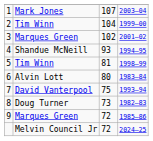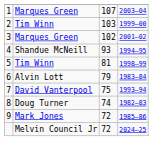 <table class="wikitable">
 <tr>
 </tr>
 <tr>
 <td>1</td>
-<td><a href='#'>Mark Jones</a></td>
+<td><a href='#'>Marques Green</a></td>
 <td>107</td>
 <td style="font-size:80%;"><a href='#'>2003–04</a></td>
 </tr>
 <tr>
 <td>2</td>
 <td><a href='#'>Tim Winn</a></td>
-<td>104</td>
+<td>103</td>
 <td style="font-size:80%;"><a href='#'>1999–00</a></td>
 </tr>
 <tr>
 <td>3</td>
 <td><a href='#'>Marques Green</a></td>
 <td>102</td>
 <td style="font-size:80%;"><a href='#'>2001–02</a></td>
 </tr>
 <tr>
 <td>4</td>
 <td>Shandue McNeill</td>
 <td>93</td>
 <td style="font-size:80%;"><a href='#'>1994–95</a></td>
 </tr>
 <tr>
 <td>5</td>
 <td><a href='#'>Tim Winn</a></td>
 <td>81</td>
 <td style="font-size:80%;"><a href='#'>1998–99</a></td>
 </tr>
 <tr>
 <td>6</td>
 <td>Alvin Lott</td>
-<td>80</td>
+<td>79</td>
 <td style="font-size:80%;"><a href='#'>1983–84</a></td>
 </tr>
 <tr>
 <td>7</td>
 <td><a href='#'>David Vanterpool</a></td>
 <td>75</td>
 <td style="font-size:80%;"><a href='#'>1993–94</a></td>
 </tr>
 <tr>
 <td>8</td>
 <td>Doug Turner</td>
-<td>73</td>
+<td>74</td>
 <td style="font-size:80%;"><a href='#'>1982–83</a></td>
 </tr>
 <tr>
 <td>9</td>
-<td><a href='#'>Marques Green</a></td>
+<td><a href='#'>Mark Jones</a></td>
 <td>72</td>
 <td style="font-size:80%;"><a href='#'>1985–86</a></td>
 </tr>
 <tr>
 <td></td>
 <td>Melvin Council Jr</td>
 <td>72</td>
 <td style="font-size:80%;"><a href='#'>2024–25</a></td>
 </tr>
 </table>
